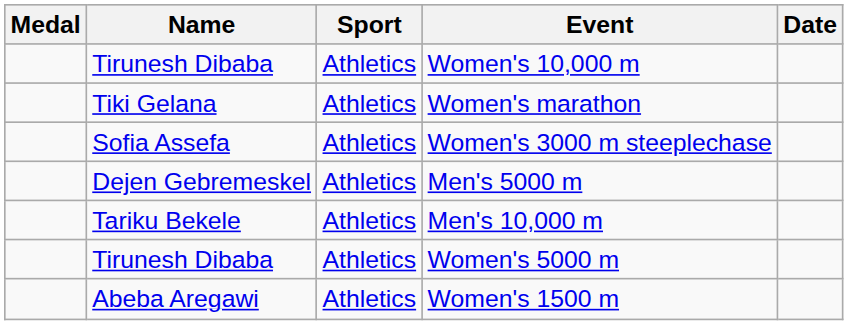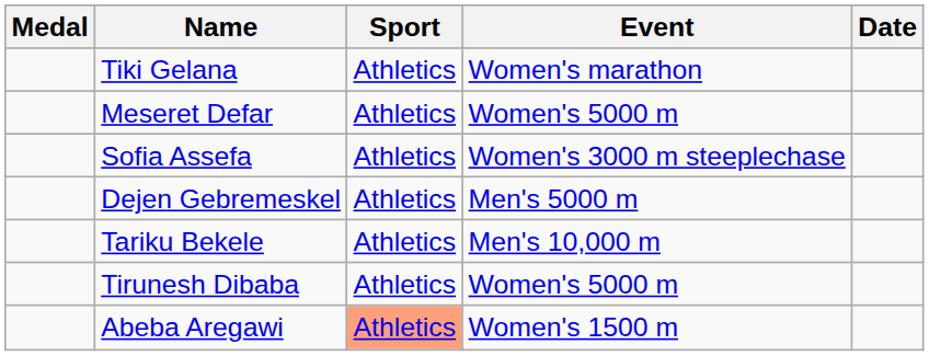 <table class="wikitable sortable" style="font-size: 95%;">
 <tr>
 <th>Medal</th>
 <th>Name</th>
 <th>Sport</th>
 <th>Event</th>
 <th>Date</th>
 </tr>
 <tr>
 <td></td>
-<td><a href='#'>Tirunesh Dibaba</a></td>
+<td><a href='#'>Tiki Gelana</a></td>
 <td><a href='#'>Athletics</a></td>
-<td><a href='#'>Women's 10,000 m</a></td>
+<td><a href='#'>Women's marathon</a></td>
 <td></td>
 </tr>
 <tr>
 <td></td>
-<td><a href='#'>Tiki Gelana</a></td>
+<td><a href='#'>Meseret Defar</a></td>
 <td><a href='#'>Athletics</a></td>
-<td><a href='#'>Women's marathon</a></td>
+<td><a href='#'>Women's 5000 m</a></td>
 <td></td>
 </tr>
 <tr>
 <td></td>
 <td><a href='#'>Sofia Assefa</a></td>
 <td><a href='#'>Athletics</a></td>
 <td><a href='#'>Women's 3000 m steeplechase</a></td>
 <td></td>
 </tr>
 <tr>
 <td></td>
 <td><a href='#'>Dejen Gebremeskel</a></td>
 <td><a href='#'>Athletics</a></td>
 <td><a href='#'>Men's 5000 m</a></td>
 <td></td>
 </tr>
 <tr>
 <td></td>
 <td><a href='#'>Tariku Bekele</a></td>
 <td><a href='#'>Athletics</a></td>
 <td><a href='#'>Men's 10,000 m</a></td>
 <td></td>
 </tr>
 <tr>
 <td></td>
 <td><a href='#'>Tirunesh Dibaba</a></td>
 <td><a href='#'>Athletics</a></td>
 <td><a href='#'>Women's 5000 m</a></td>
 <td></td>
 </tr>
 <tr>
 <td></td>
 <td><a href='#'>Abeba Aregawi</a></td>
-<td><a href='#'>Athletics</a></td>
+<td style="background: lightsalmon;"><a href='#'>Athletics</a></td>
 <td><a href='#'>Women's 1500 m</a></td>
 <td></td>
 </tr>
 </table>
